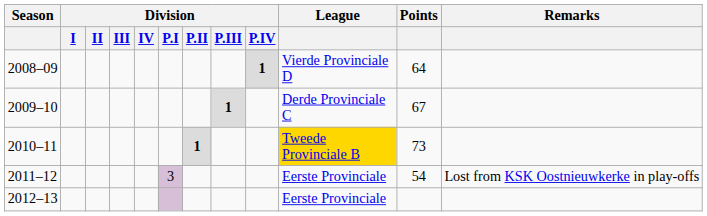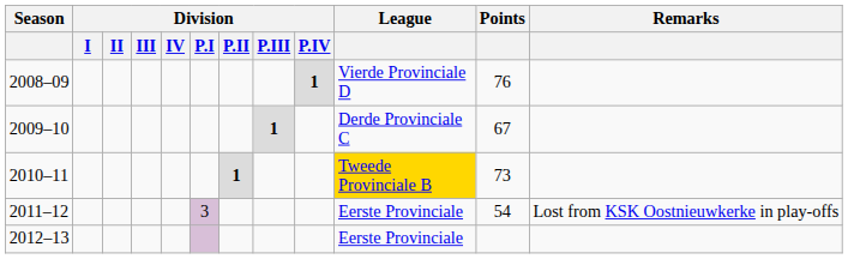 <table class="wikitable">
 <tr>
 <th><strong>Season</strong></th>
 <th colspan=8><strong>Division</strong></th>
 <th width=125><strong>League</strong></th>
 <th align="center"><strong>Points</strong></th>
 <th><strong>Remarks</strong></th>
 </tr>
 <tr>
 <th> </th>
 <th width=20 align=center><a href='#'>I</a></th>
 <th width=20 align=center><a href='#'>II</a></th>
 <th width=20 align=center><a href='#'>III</a></th>
 <th width=20 align=center><a href='#'>IV</a></th>
 <th width=20 align=center><a href='#'>P.I</a></th>
 <th width=20 align=center><a href='#'>P.II</a></th>
 <th width=20 align=center><a href='#'>P.III</a></th>
 <th width=20 align=center><a href='#'>P.IV</a></th>
 <th> </th>
 <th> </th>
 <th> </th>
 </tr>
 <tr>
 <td>2008–09</td>
 <td> </td>
 <td> </td>
 <td> </td>
 <td> </td>
 <td> </td>
 <td> </td>
 <td> </td>
 <td align="center" bgcolor="#dcdcdc"><strong>1</strong></td>
 <td><a href='#'>Vierde Provinciale D</a></td>
-<td align="center">64</td>
+<td align="center">76</td>
 <td></td>
 </tr>
 <tr>
 <td>2009–10</td>
 <td> </td>
 <td> </td>
 <td> </td>
 <td> </td>
 <td> </td>
 <td> </td>
 <td align="center" bgcolor="#dcdcdc"><strong>1</strong></td>
 <td> </td>
 <td><a href='#'>Derde Provinciale C</a></td>
 <td align="center">67</td>
 <td></td>
 </tr>
 <tr>
 <td>2010–11</td>
 <td> </td>
 <td> </td>
 <td> </td>
 <td> </td>
 <td> </td>
 <td align="center" bgcolor="#dcdcdc"><strong>1</strong></td>
 <td> </td>
 <td> </td>
 <td style="background: gold;"><a href='#'>Tweede Provinciale B</a></td>
 <td align="center">73</td>
 <td></td>
 </tr>
 <tr>
 <td>2011–12</td>
 <td> </td>
 <td> </td>
 <td> </td>
 <td> </td>
 <td align="center" bgcolor="#d8bfd8">3</td>
 <td> </td>
 <td> </td>
 <td> </td>
 <td><a href='#'>Eerste Provinciale</a></td>
 <td align="center">54</td>
 <td>Lost from <a href='#'>KSK Oostnieuwkerke</a> in play-offs</td>
 </tr>
 <tr>
 <td>2012–13</td>
 <td> </td>
 <td> </td>
 <td> </td>
 <td> </td>
 <td align="center" bgcolor="#d8bfd8"></td>
 <td> </td>
 <td> </td>
 <td> </td>
 <td><a href='#'>Eerste Provinciale</a></td>
 <td align="center"></td>
 <td></td>
 </tr>
 </table>
